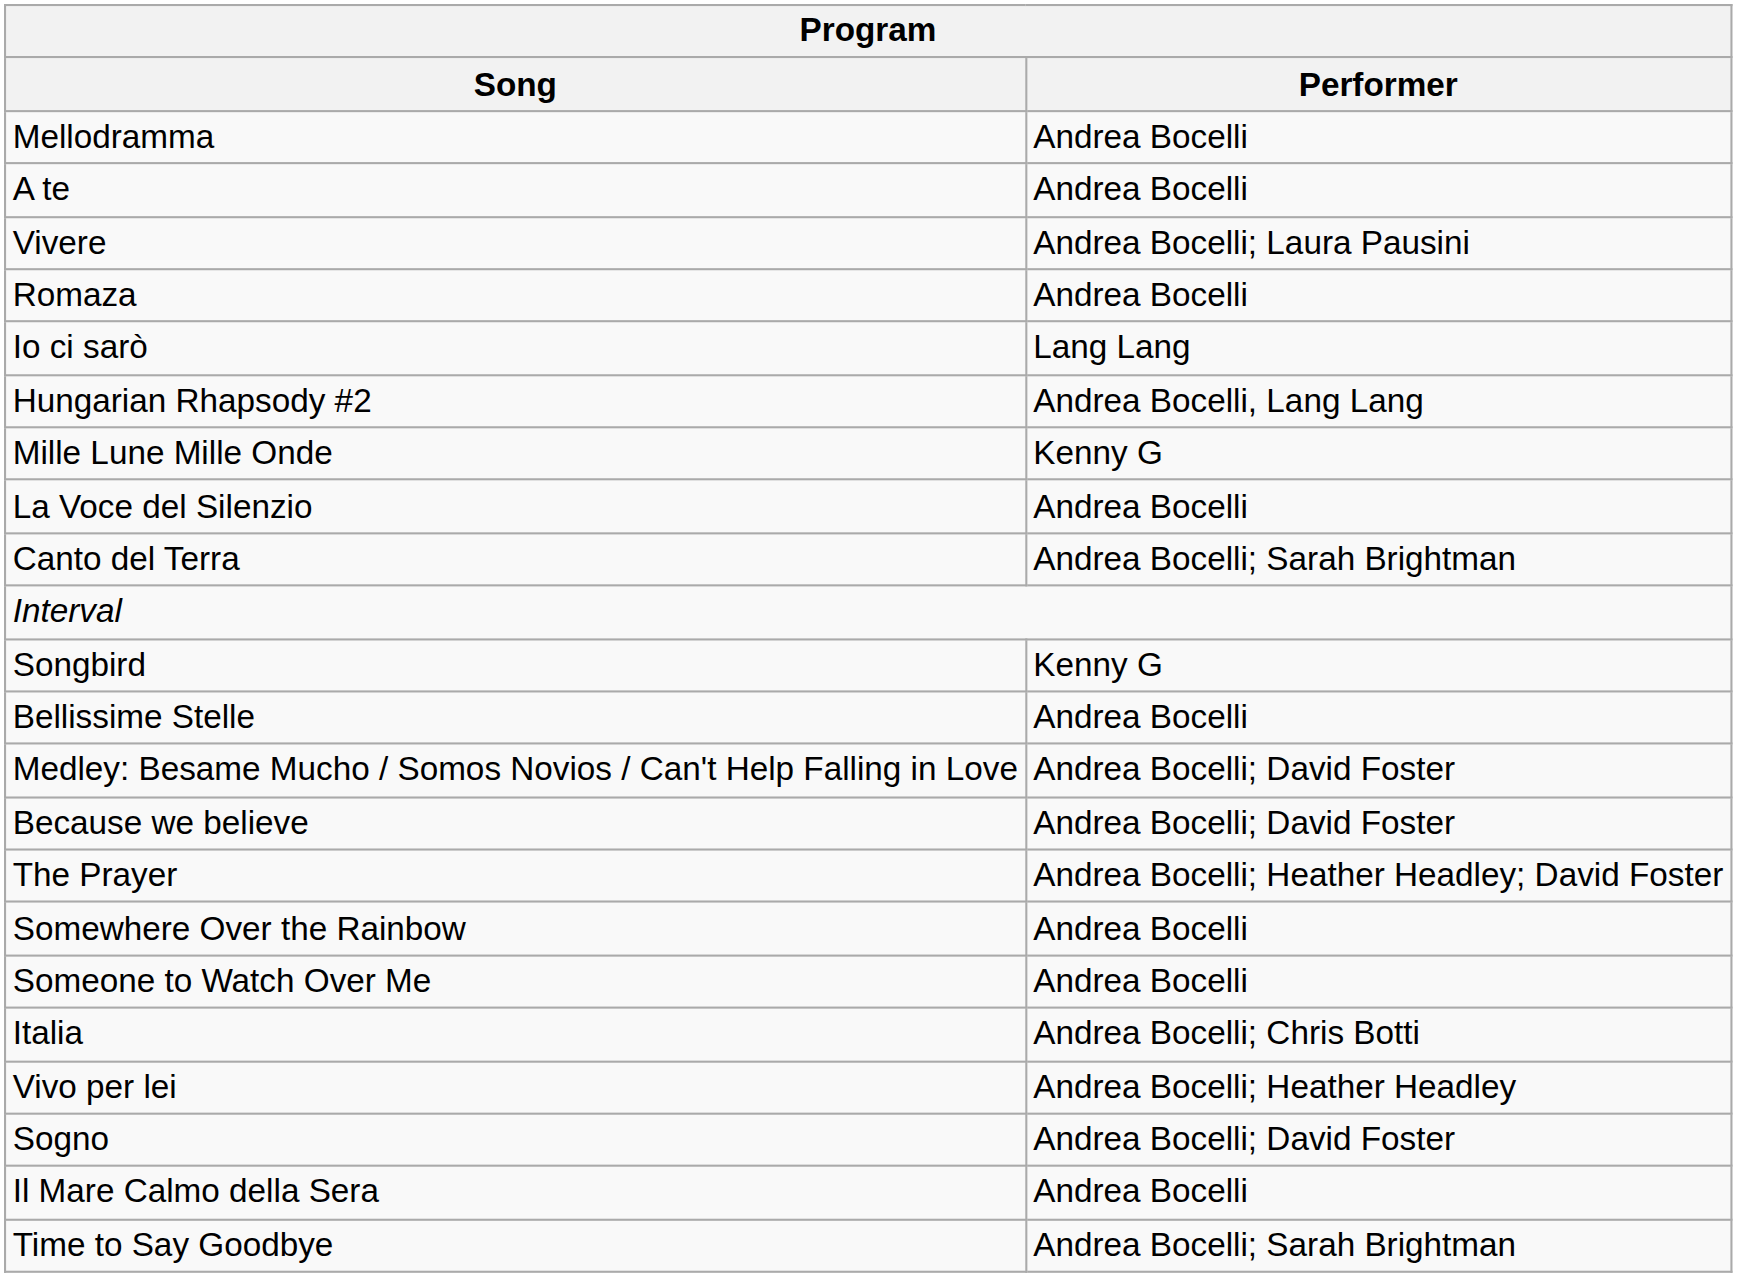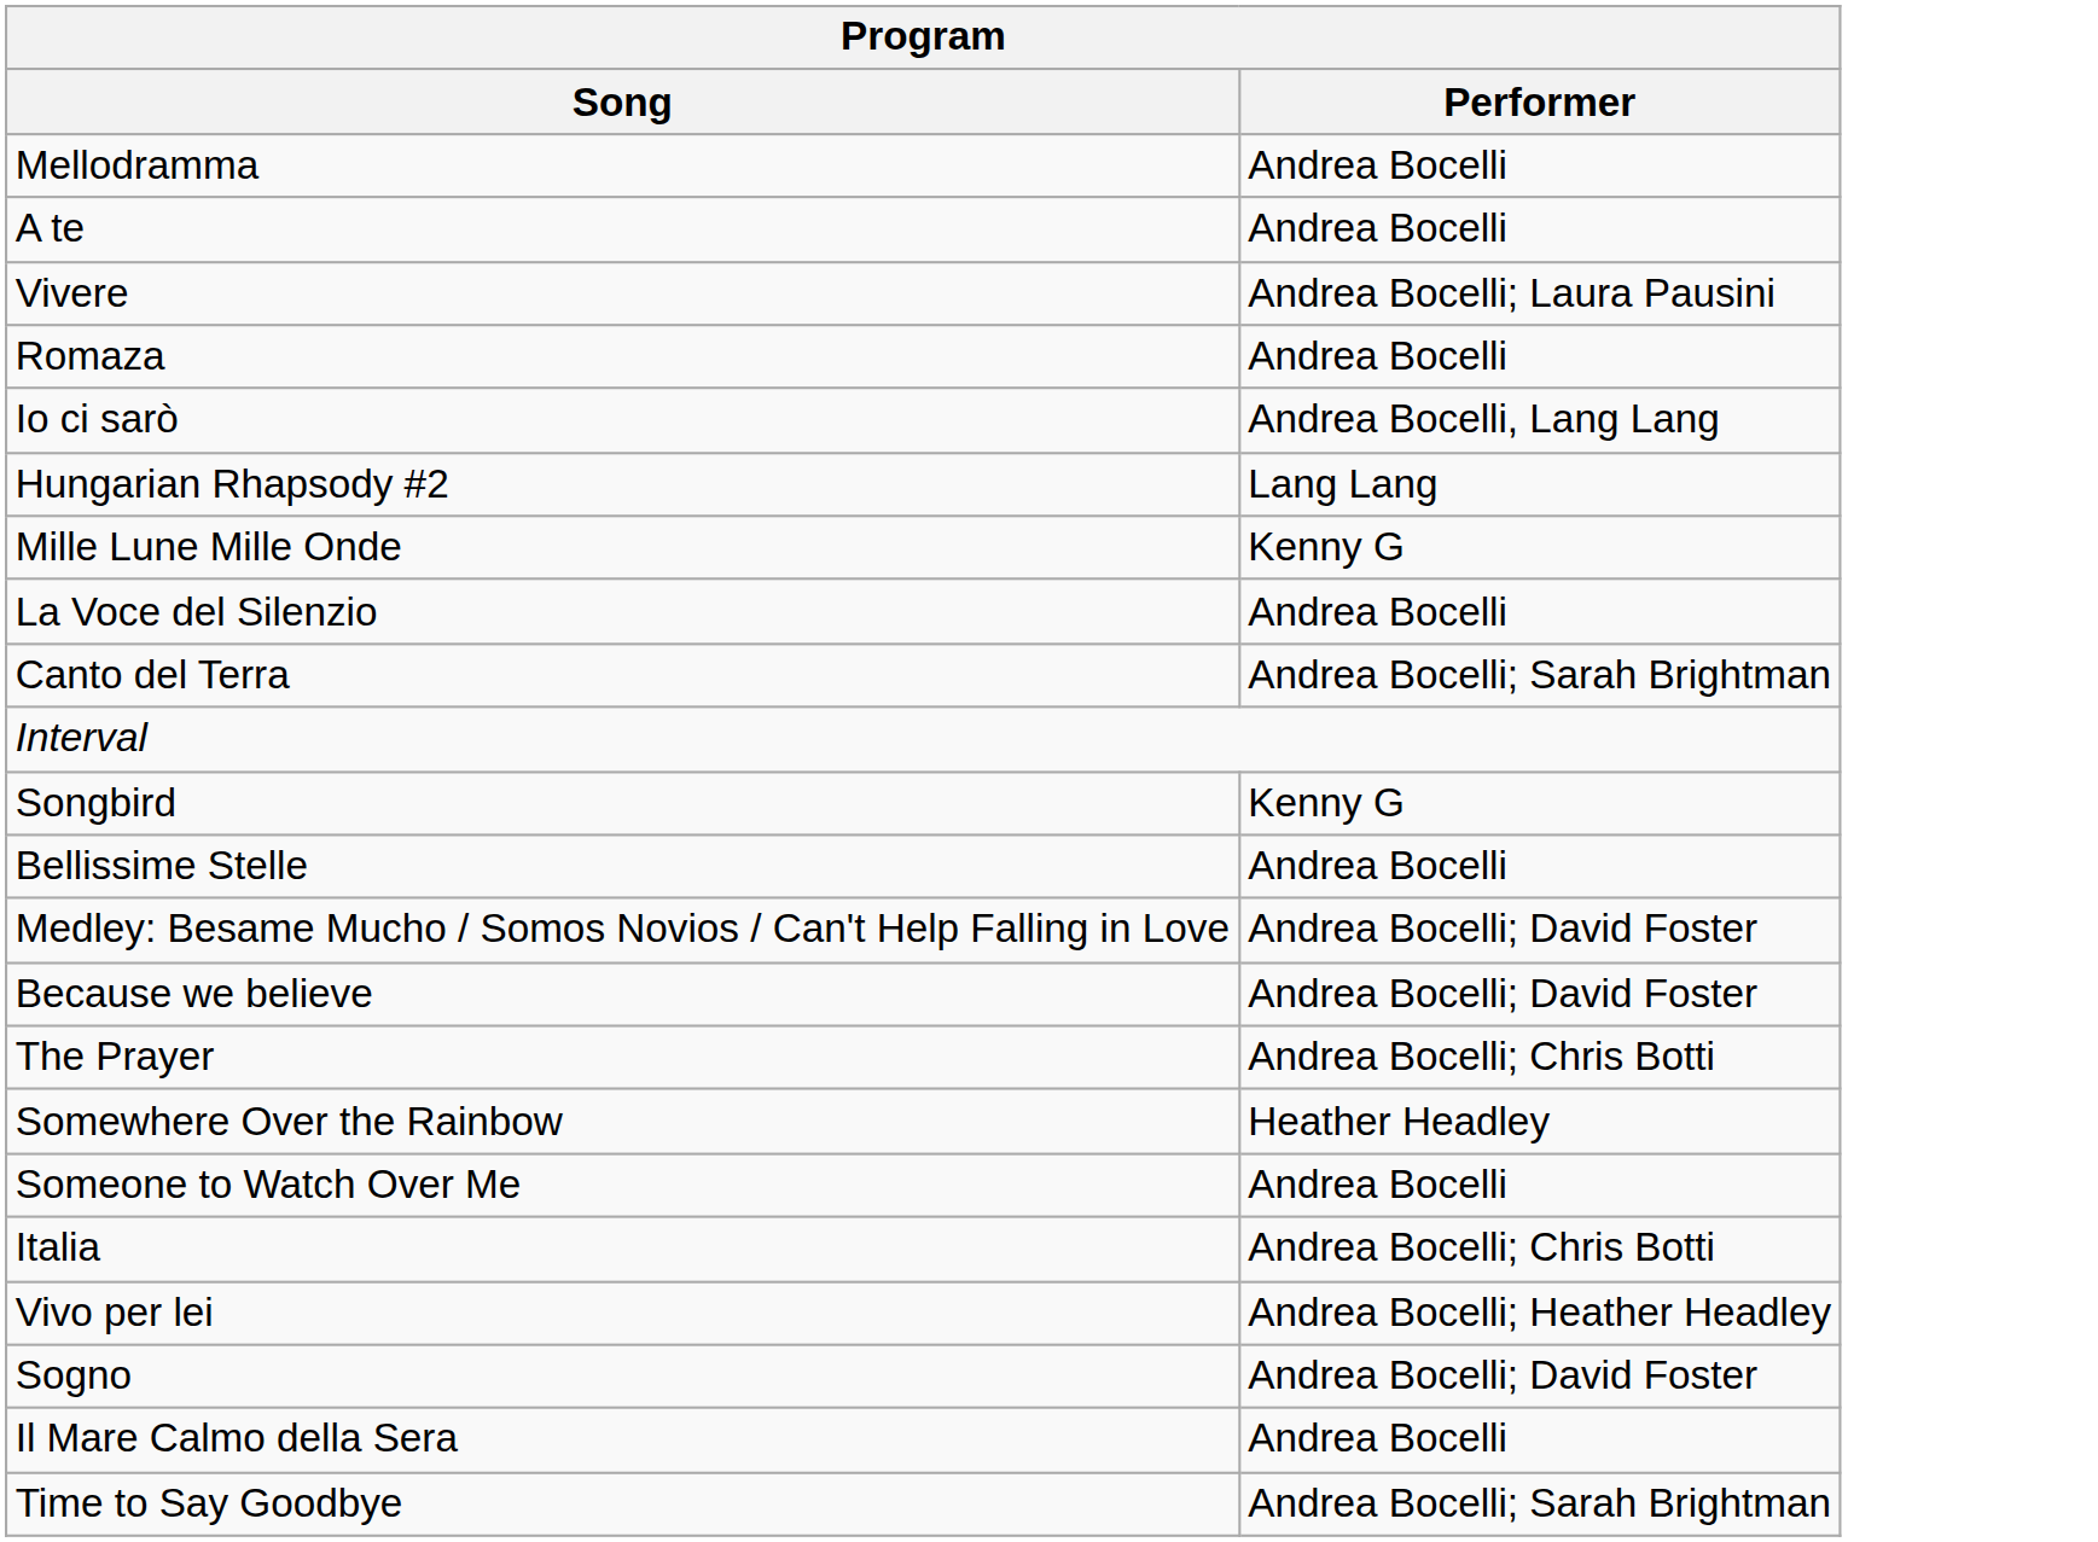 <table class="wikitable">
 <tr>
 <th colspan=2>Program</th>
 </tr>
 <tr>
 <th>Song</th>
 <th>Performer</th>
 </tr>
 <tr>
 <td>Mellodramma</td>
 <td>Andrea Bocelli</td>
 </tr>
 <tr>
 <td>A te</td>
 <td>Andrea Bocelli</td>
 </tr>
 <tr>
 <td>Vivere</td>
 <td>Andrea Bocelli; Laura Pausini</td>
 </tr>
 <tr>
 <td>Romaza</td>
 <td>Andrea Bocelli</td>
 </tr>
 <tr>
 <td>Io ci sarò</td>
-<td>Lang Lang</td>
+<td>Andrea Bocelli, Lang Lang</td>
 </tr>
 <tr>
 <td>Hungarian Rhapsody #2</td>
-<td>Andrea Bocelli, Lang Lang</td>
+<td>Lang Lang</td>
 </tr>
 <tr>
 <td>Mille Lune Mille Onde</td>
 <td>Kenny G</td>
 </tr>
 <tr>
 <td>La Voce del Silenzio</td>
 <td>Andrea Bocelli</td>
 </tr>
 <tr>
 <td>Canto del Terra</td>
 <td>Andrea Bocelli; Sarah Brightman</td>
 </tr>
 <tr>
 <td colspan="3"><em>Interval</em></td>
 </tr>
 <tr>
 <td>Songbird</td>
 <td>Kenny G</td>
 </tr>
 <tr>
 <td>Bellissime Stelle</td>
 <td>Andrea Bocelli</td>
 </tr>
 <tr>
 <td>Medley: Besame Mucho / Somos Novios / Can't Help Falling in Love</td>
 <td>Andrea Bocelli; David Foster</td>
 </tr>
 <tr>
 <td>Because we believe</td>
 <td>Andrea Bocelli; David Foster</td>
 </tr>
 <tr>
 <td>The Prayer</td>
-<td>Andrea Bocelli; Heather Headley; David Foster</td>
+<td>Andrea Bocelli; Chris Botti</td>
 </tr>
 <tr>
 <td>Somewhere Over the Rainbow</td>
-<td>Andrea Bocelli</td>
+<td>Heather Headley</td>
 </tr>
 <tr>
 <td>Someone to Watch Over Me</td>
 <td>Andrea Bocelli</td>
 </tr>
 <tr>
 <td>Italia</td>
 <td>Andrea Bocelli; Chris Botti</td>
 </tr>
 <tr>
 <td>Vivo per lei</td>
 <td>Andrea Bocelli; Heather Headley</td>
 </tr>
 <tr>
 <td>Sogno</td>
 <td>Andrea Bocelli; David Foster</td>
 </tr>
 <tr>
 <td>Il Mare Calmo della Sera</td>
 <td>Andrea Bocelli</td>
 </tr>
 <tr>
 <td>Time to Say Goodbye</td>
 <td>Andrea Bocelli; Sarah Brightman</td>
 </tr>
 </table>
